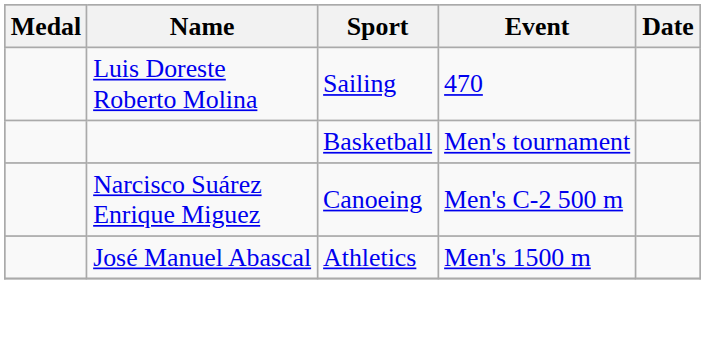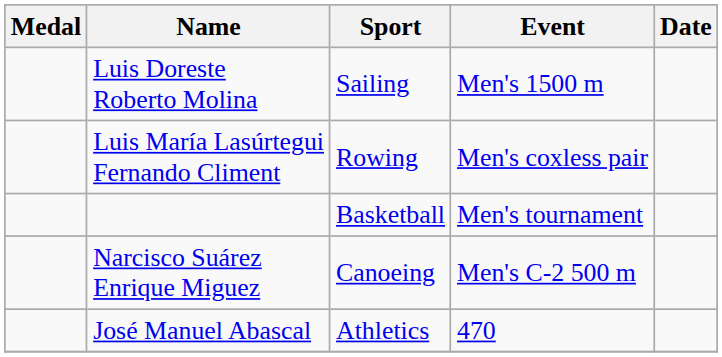 <table class="wikitable sortable"  style="font-size:95%">
 <tr>
 <th>Medal</th>
 <th>Name</th>
 <th>Sport</th>
 <th>Event</th>
 <th>Date</th>
 </tr>
 <tr>
 <td></td>
 <td><a href='#'>Luis Doreste</a> <br> <a href='#'>Roberto Molina</a></td>
 <td><a href='#'>Sailing</a></td>
-<td><a href='#'>470</a></td>
+<td><a href='#'>Men's 1500 m</a></td>
+<td></td>
+</tr>
+<tr>
+<td></td>
+<td><a href='#'>Luis María Lasúrtegui</a> <br> <a href='#'>Fernando Climent</a></td>
+<td><a href='#'>Rowing</a></td>
+<td><a href='#'>Men's coxless pair</a></td>
 <td></td>
 </tr>
 <tr>
 <td></td>
 <td><br></td>
 <td><a href='#'>Basketball</a></td>
 <td><a href='#'>Men's tournament</a></td>
 <td></td>
 </tr>
 <tr>
 <td></td>
 <td><a href='#'>Narcisco Suárez</a> <br> <a href='#'>Enrique Miguez</a></td>
 <td><a href='#'>Canoeing</a></td>
 <td><a href='#'>Men's C-2 500 m</a></td>
 <td></td>
 </tr>
 <tr>
 <td></td>
 <td><a href='#'>José Manuel Abascal</a></td>
 <td><a href='#'>Athletics</a></td>
-<td><a href='#'>Men's 1500 m</a></td>
+<td><a href='#'>470</a></td>
 <td></td>
 </tr>
 <tr>
 </tr>
 </table>
